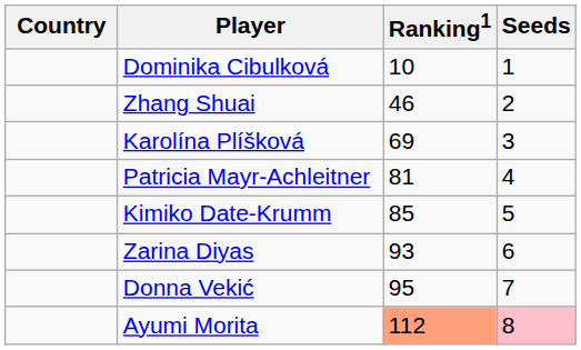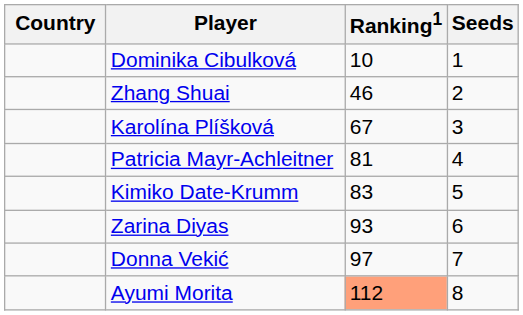 <table class="sortable wikitable">
 <tr>
 <th width="70">Country</th>
 <th width="175">Player</th>
 <th>Ranking<sup>1</sup></th>
 <th>Seeds</th>
 </tr>
 <tr>
 <td></td>
 <td><a href='#'>Dominika Cibulková</a></td>
 <td>10</td>
 <td>1</td>
 </tr>
 <tr>
 <td></td>
 <td><a href='#'>Zhang Shuai</a></td>
 <td>46</td>
 <td>2</td>
 </tr>
 <tr>
 <td></td>
 <td><a href='#'>Karolína Plíšková</a></td>
-<td>69</td>
+<td>67</td>
 <td>3</td>
 </tr>
 <tr>
 <td></td>
 <td><a href='#'>Patricia Mayr-Achleitner</a></td>
 <td>81</td>
 <td>4</td>
 </tr>
 <tr>
 <td></td>
 <td><a href='#'>Kimiko Date-Krumm</a></td>
-<td>85</td>
+<td>83</td>
 <td>5</td>
 </tr>
 <tr>
 <td></td>
 <td><a href='#'>Zarina Diyas</a></td>
 <td>93</td>
 <td>6</td>
 </tr>
 <tr>
 <td></td>
 <td><a href='#'>Donna Vekić</a></td>
-<td>95</td>
+<td>97</td>
 <td>7</td>
 </tr>
 <tr>
 <td></td>
 <td><a href='#'>Ayumi Morita</a></td>
 <td style="background: lightsalmon;">112</td>
-<td style="background: pink;">8</td>
+<td>8</td>
 </tr>
 </table>
